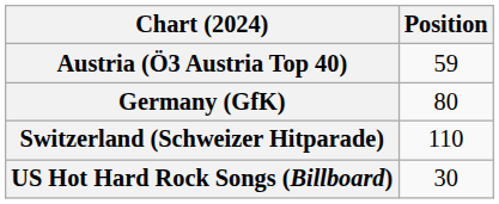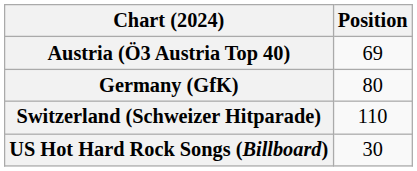 <table class="wikitable sortable plainrowheaders" style="text-align:center">
 <tr>
 <th scope="col">Chart (2024)</th>
 <th scope="col">Position</th>
 </tr>
 <tr>
 <th scope="row">Austria (Ö3 Austria Top 40)</th>
-<td>59</td>
+<td>69</td>
 </tr>
 <tr>
 <th scope="row">Germany (GfK)</th>
 <td>80</td>
 </tr>
 <tr>
 <th scope="row">Switzerland (Schweizer Hitparade)</th>
 <td>110</td>
 </tr>
 <tr>
 <th scope="row">US Hot Hard Rock Songs (<em>Billboard</em>)</th>
 <td>30</td>
 </tr>
 </table>
